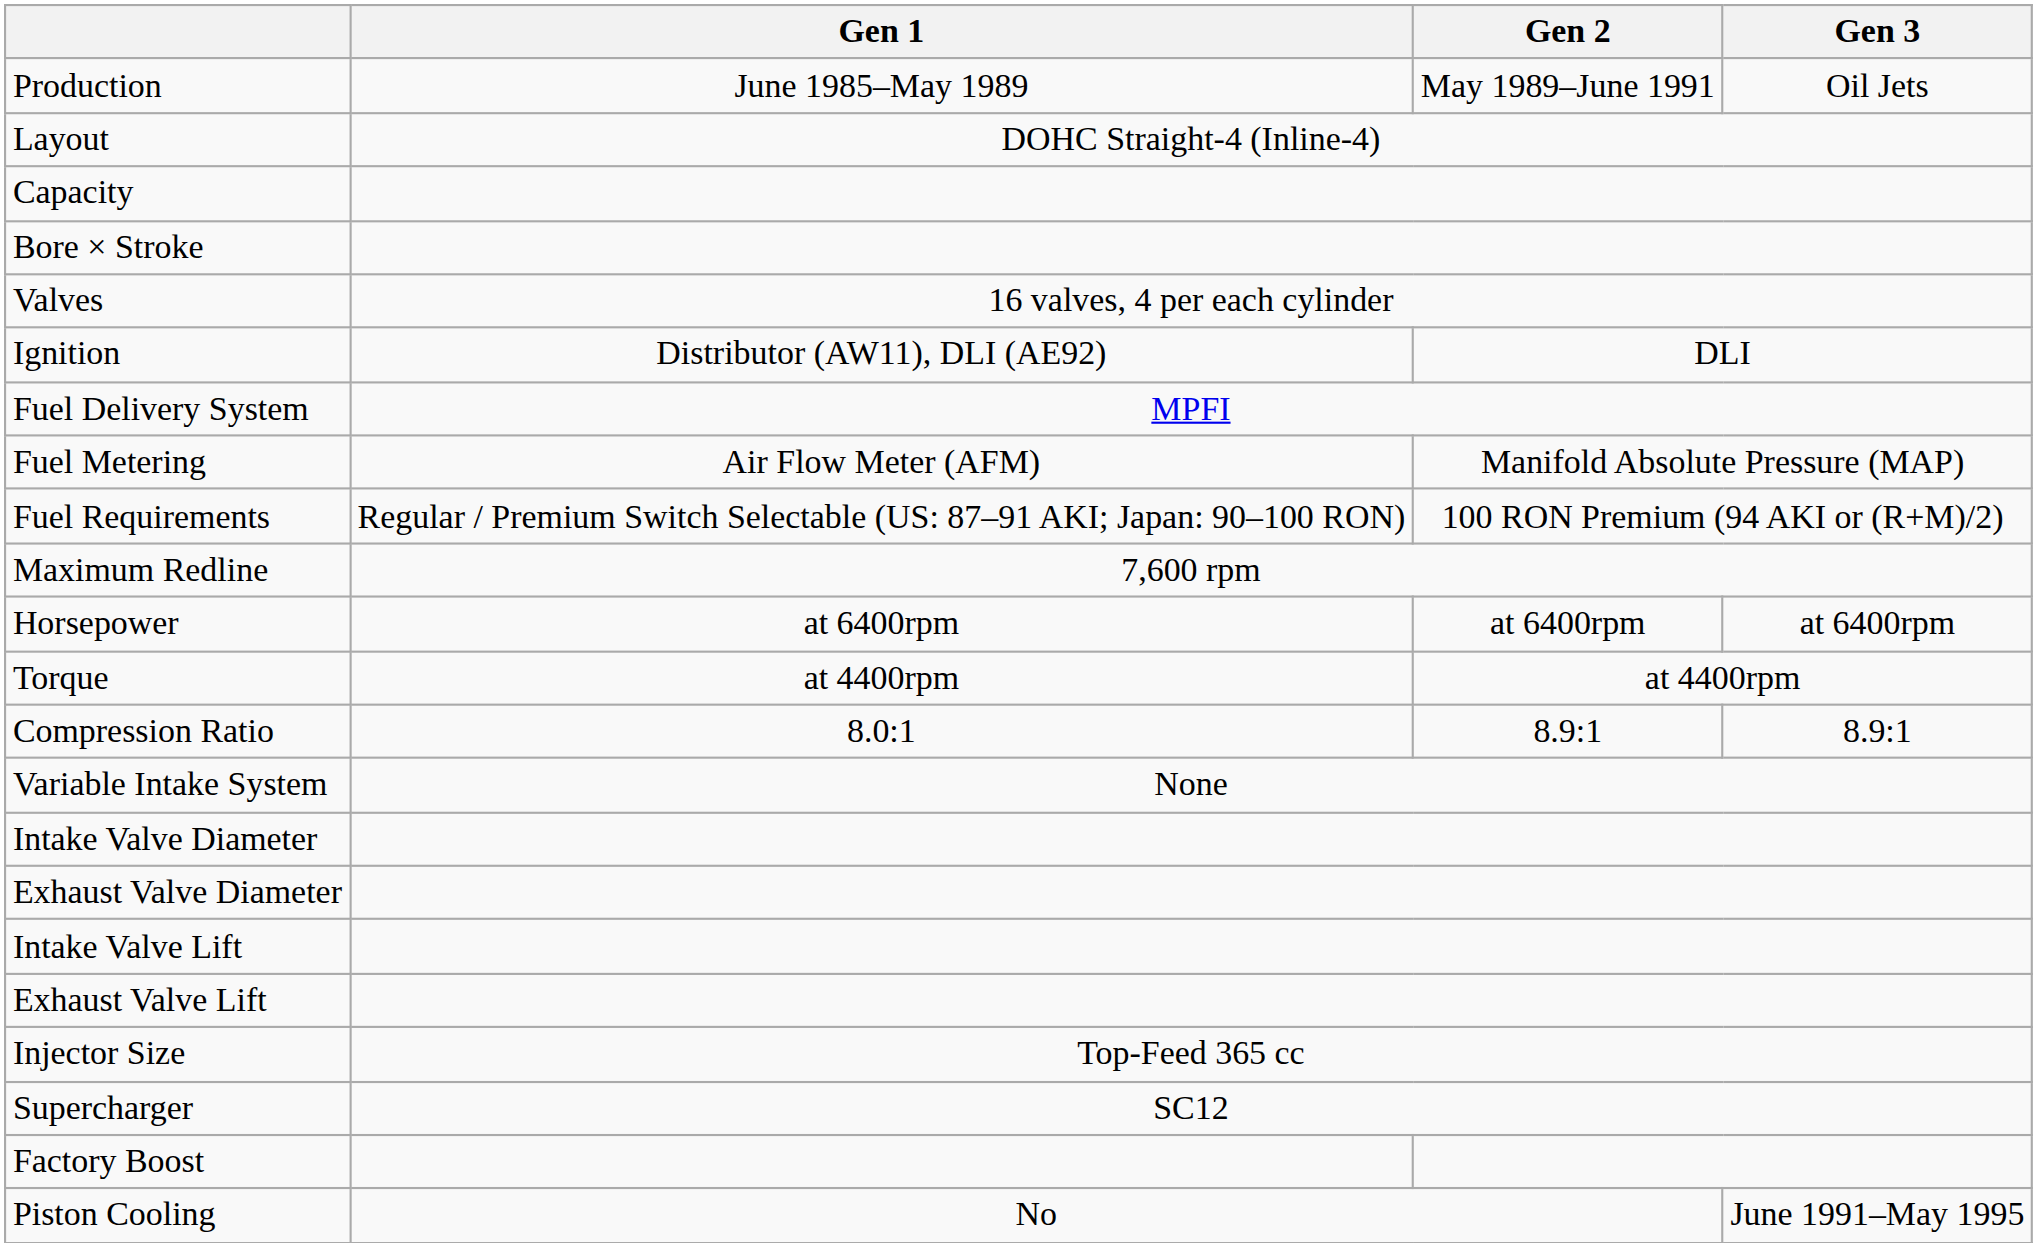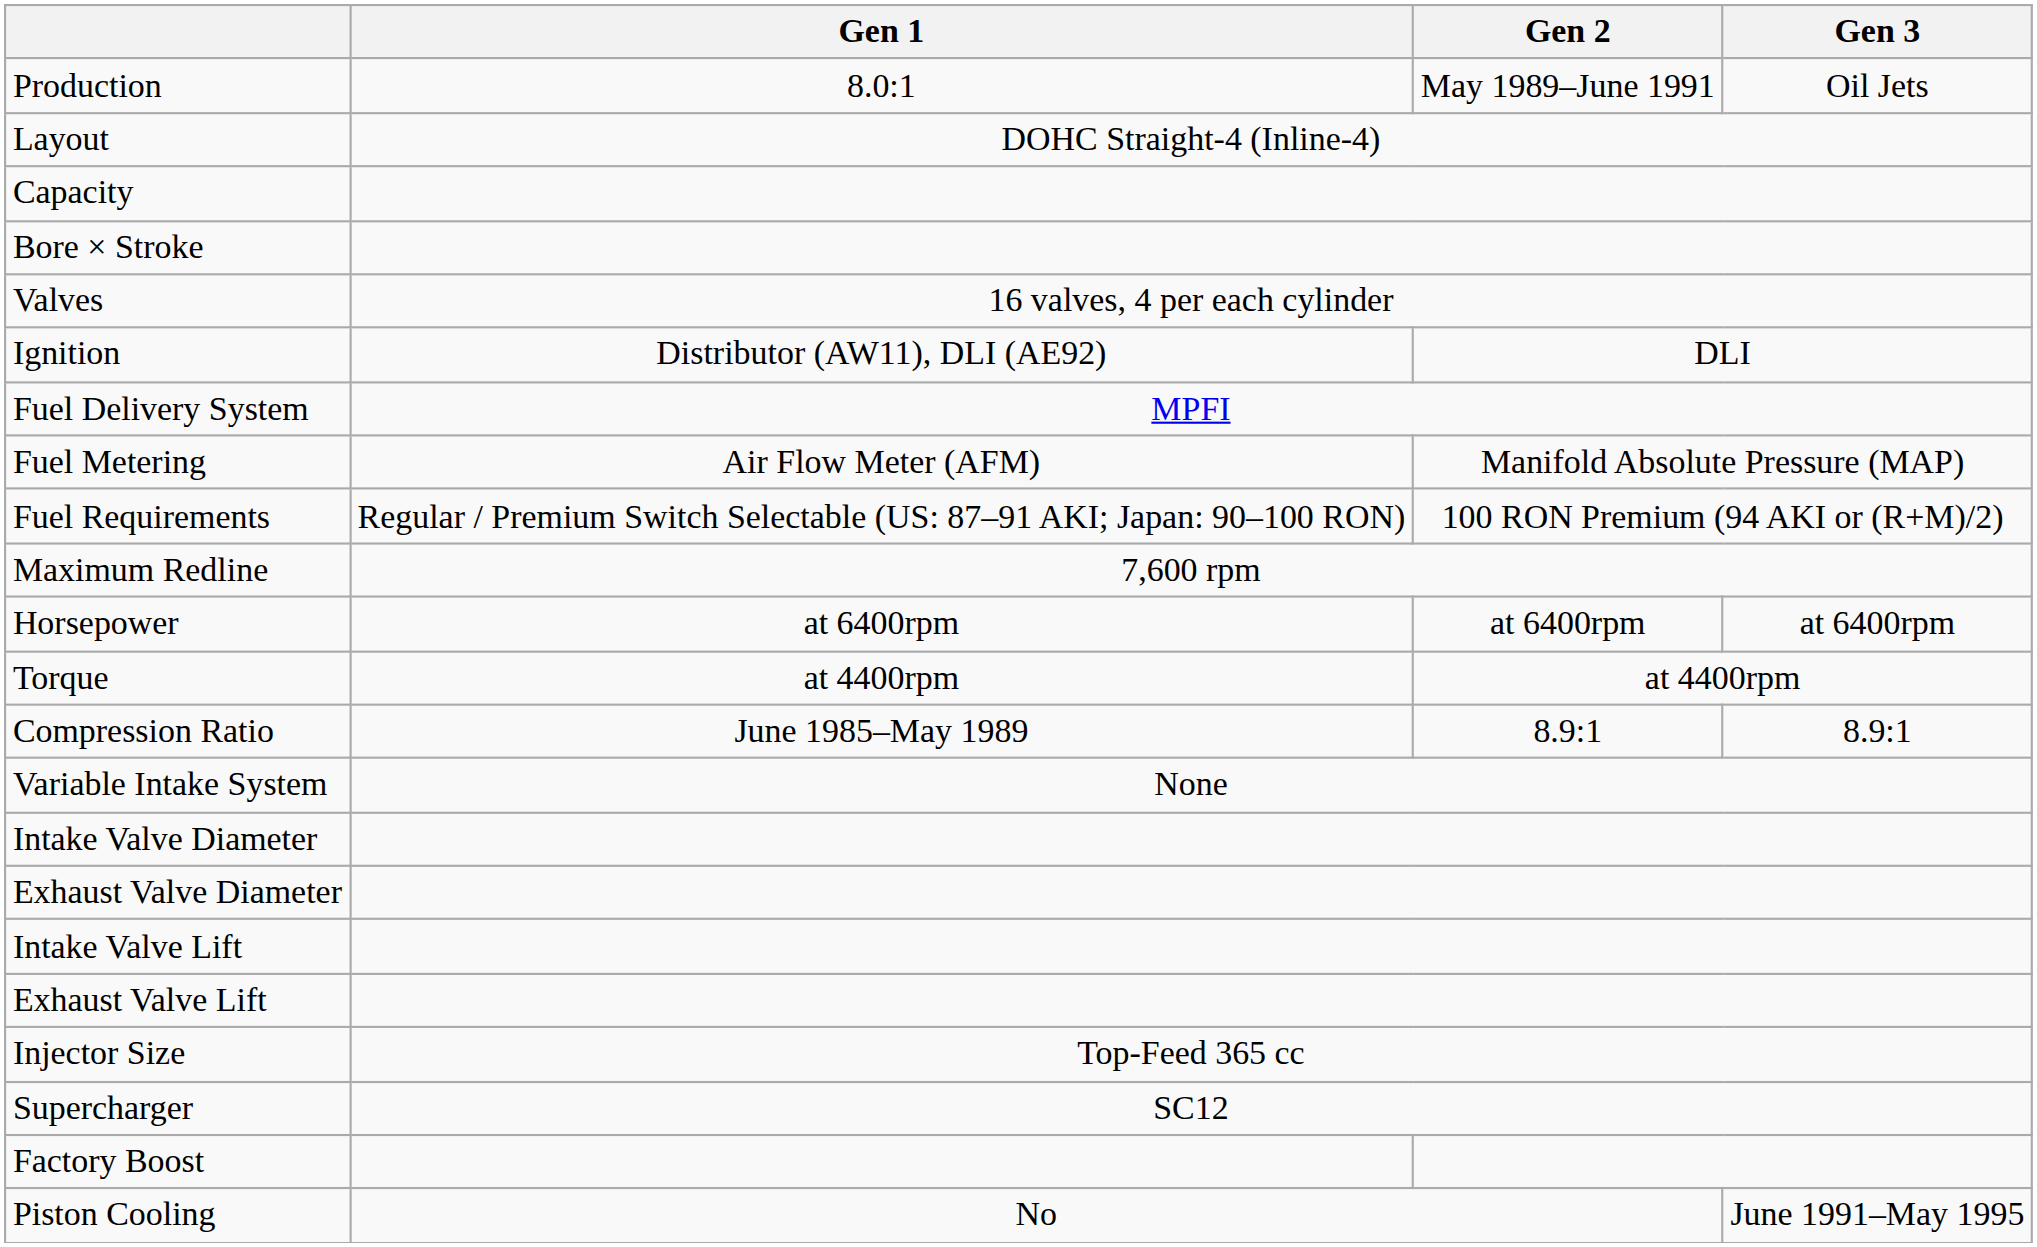 <table class="wikitable" style="text-align: center;">
 <tr>
 <th></th>
 <th>Gen 1</th>
 <th>Gen 2</th>
 <th>Gen 3</th>
 </tr>
 <tr>
 <td style="text-align: left;">Production</td>
-<td>June 1985–May 1989</td>
+<td>8.0:1</td>
 <td>May 1989–June 1991</td>
 <td>Oil Jets</td>
 </tr>
 <tr>
 <td style="text-align: left;">Layout</td>
 <td colspan="3">DOHC Straight-4 (Inline-4)</td>
 </tr>
 <tr>
 <td style="text-align: left;">Capacity</td>
 <td colspan="3"></td>
 </tr>
 <tr>
 <td style="text-align: left;">Bore × Stroke</td>
 <td colspan="3"></td>
 </tr>
 <tr>
 <td style="text-align: left;">Valves</td>
 <td colspan="3">16 valves, 4 per each cylinder</td>
 </tr>
 <tr>
 <td style="text-align: left;">Ignition</td>
 <td>Distributor (AW11), DLI (AE92)</td>
 <td colspan="2">DLI</td>
 </tr>
 <tr>
 <td style="text-align: left;">Fuel Delivery System</td>
 <td colspan="3"><a href='#'>MPFI</a></td>
 </tr>
 <tr>
 <td style="text-align: left;">Fuel Metering</td>
 <td>Air Flow Meter (AFM)</td>
 <td colspan="2">Manifold Absolute Pressure (MAP)</td>
 </tr>
 <tr>
 <td style="text-align: left;">Fuel Requirements</td>
 <td>Regular / Premium Switch Selectable (US: 87–91 AKI; Japan: 90–100 RON)</td>
 <td colspan="2">100 RON Premium (94 AKI or (R+M)/2)</td>
 </tr>
 <tr>
 <td style="text-align: left;">Maximum Redline</td>
 <td colspan="3">7,600 rpm</td>
 </tr>
 <tr>
 <td style="text-align: left;">Horsepower</td>
 <td> at 6400rpm</td>
 <td> at 6400rpm</td>
 <td> at 6400rpm</td>
 </tr>
 <tr>
 <td style="text-align: left;">Torque</td>
 <td> at 4400rpm</td>
 <td colspan="2"> at 4400rpm</td>
 </tr>
 <tr>
 <td style="text-align: left;">Compression Ratio</td>
-<td>8.0:1</td>
+<td>June 1985–May 1989</td>
 <td>8.9:1</td>
 <td>8.9:1</td>
 </tr>
 <tr>
 <td style="text-align: left;">Variable Intake System</td>
 <td colspan="3">None</td>
 </tr>
 <tr>
 <td style="text-align: left;">Intake Valve Diameter</td>
 <td colspan="3"></td>
 </tr>
 <tr>
 <td style="text-align: left;">Exhaust Valve Diameter</td>
 <td colspan="3"></td>
 </tr>
 <tr>
 <td style="text-align: left;">Intake Valve Lift</td>
 <td colspan="3"></td>
 </tr>
 <tr>
 <td style="text-align: left;">Exhaust Valve Lift</td>
 <td colspan="3"></td>
 </tr>
 <tr>
 <td style="text-align: left;">Injector Size</td>
 <td colspan="3">Top-Feed 365 cc</td>
 </tr>
 <tr>
 <td style="text-align: left;">Supercharger</td>
 <td colspan="3">SC12</td>
 </tr>
 <tr>
 <td style="text-align: left;">Factory Boost</td>
 <td></td>
 <td colspan="3"></td>
 </tr>
 <tr>
 <td style="text-align: left;">Piston Cooling</td>
 <td colspan="2">No</td>
 <td>June 1991–May 1995</td>
 </tr>
 <tr>
 </tr>
 </table>
